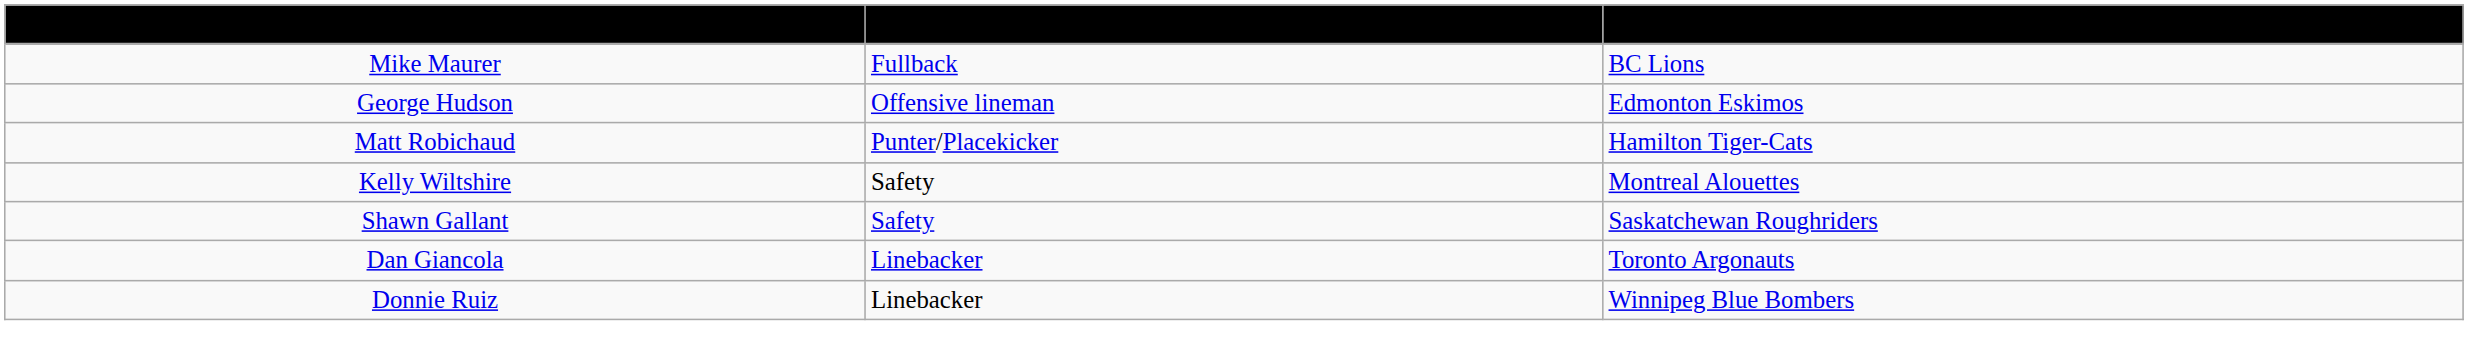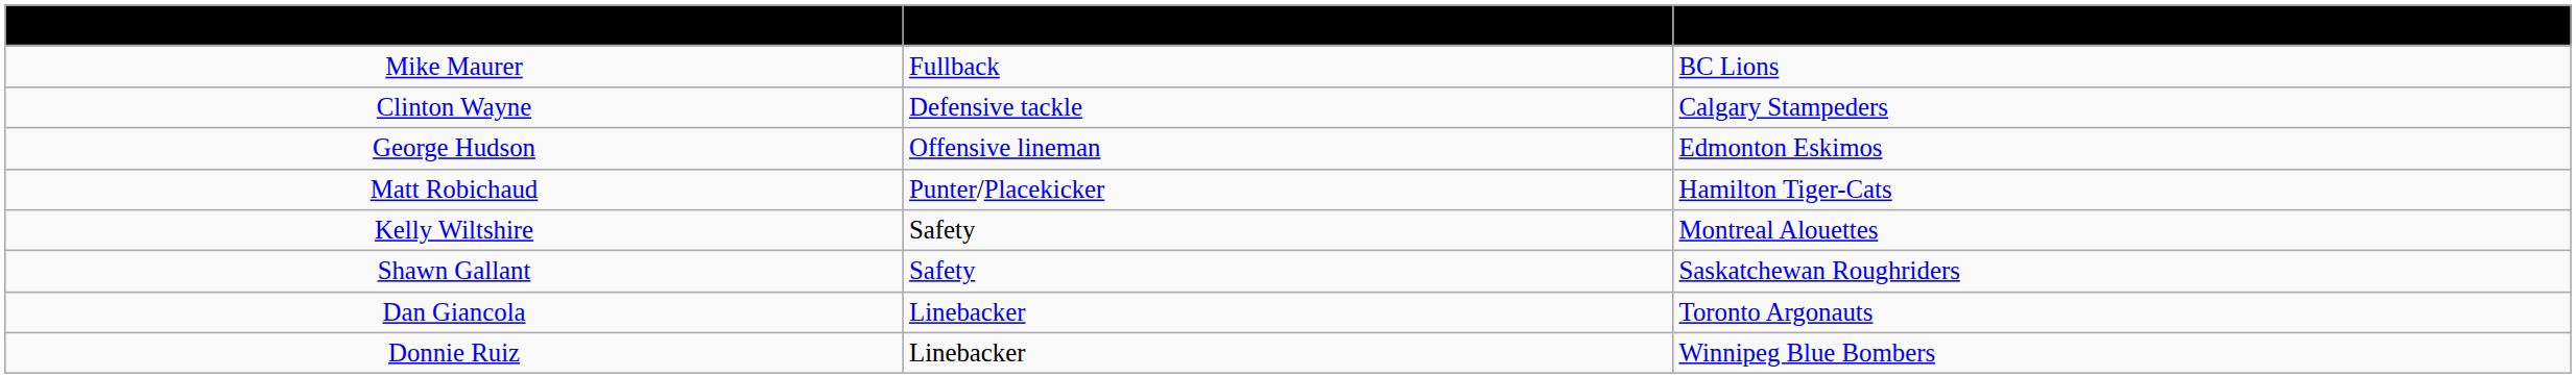 <table class="wikitable" style="width: 80%">
 <tr>
 <th style="background:black; width:35%;"><span> Player </span></th>
 <th style="width:30%; background:black;"><span> Position </span></th>
 <th style="width:35%; background:black;"><span> Original CFL Team </span></th>
 </tr>
 <tr>
 <td align=center><a href='#'>Mike Maurer</a></td>
 <td><a href='#'>Fullback</a></td>
 <td><a href='#'>BC Lions</a></td>
+</tr>
+<tr>
+<td align=center><a href='#'>Clinton Wayne</a></td>
+<td><a href='#'>Defensive tackle</a></td>
+<td><a href='#'>Calgary Stampeders</a></td>
 </tr>
 <tr>
 <td align=center><a href='#'>George Hudson</a></td>
 <td><a href='#'>Offensive lineman</a></td>
 <td><a href='#'>Edmonton Eskimos</a></td>
 </tr>
 <tr>
 <td align=center><a href='#'>Matt Robichaud</a></td>
 <td><a href='#'>Punter</a>/<a href='#'>Placekicker</a></td>
 <td><a href='#'>Hamilton Tiger-Cats</a></td>
 </tr>
 <tr>
 <td align=center><a href='#'>Kelly Wiltshire</a></td>
 <td>Safety</td>
 <td><a href='#'>Montreal Alouettes</a></td>
 </tr>
 <tr>
 <td align=center><a href='#'>Shawn Gallant</a></td>
 <td><a href='#'>Safety</a></td>
 <td><a href='#'>Saskatchewan Roughriders</a></td>
 </tr>
 <tr>
 <td align=center><a href='#'>Dan Giancola</a></td>
 <td><a href='#'>Linebacker</a></td>
 <td><a href='#'>Toronto Argonauts</a></td>
 </tr>
 <tr>
 <td align=center><a href='#'>Donnie Ruiz</a></td>
 <td>Linebacker</td>
 <td><a href='#'>Winnipeg Blue Bombers</a></td>
 </tr>
 </table>
